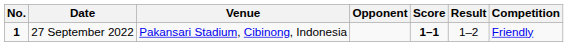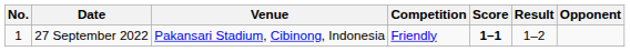 <table class="wikitable sortable">
 <tr>
 <th scope="col">No.</th>
 <th scope="col">Date</th>
 <th scope="col">Venue</th>
-<th scope="col">Opponent</th>
+<th scope="col">Competition</th>
 <th scope="col">Score</th>
 <th scope="col">Result</th>
-<th scope="col">Competition</th>
+<th scope="col">Opponent</th>
 </tr>
 <tr>
-<td align="center"><strong>1</strong></td>
+<td align="center">1</td>
 <td>27 September 2022</td>
 <td><a href='#'>Pakansari Stadium</a>, <a href='#'>Cibinong</a>, Indonesia</td>
-<td></td>
+<td><a href='#'>Friendly</a></td>
 <td align="center"><strong>1–1</strong></td>
 <td align="center">1–2</td>
-<td><a href='#'>Friendly</a></td>
+<td></td>
 </tr>
 </table>
